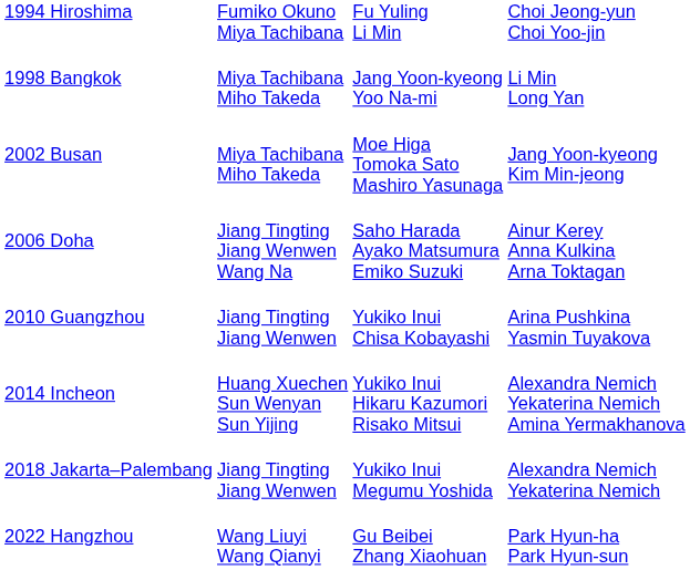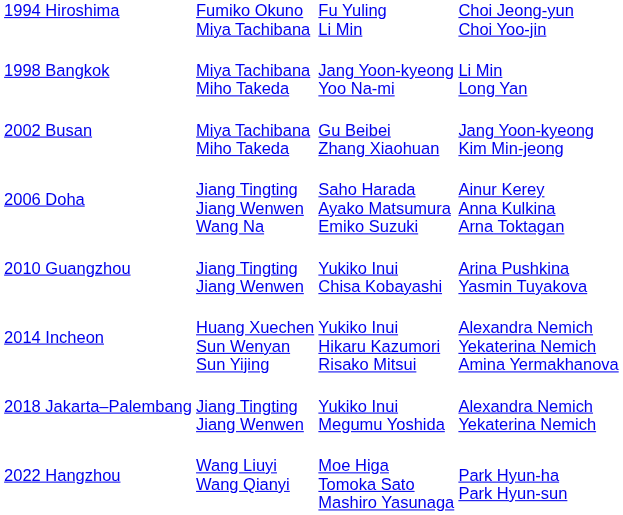 <table>
 <tr>
 <td><a href='#'>1994 Hiroshima</a></td>
 <td><br><a href='#'>Fumiko Okuno</a><br><a href='#'>Miya Tachibana</a></td>
 <td><br><a href='#'>Fu Yuling</a><br><a href='#'>Li Min</a></td>
 <td><br><a href='#'>Choi Jeong-yun</a><br><a href='#'>Choi Yoo-jin</a></td>
 </tr>
 <tr>
 <td><a href='#'>1998 Bangkok</a></td>
 <td><br><a href='#'>Miya Tachibana</a><br><a href='#'>Miho Takeda</a></td>
 <td><br><a href='#'>Jang Yoon-kyeong</a><br><a href='#'>Yoo Na-mi</a></td>
 <td><br><a href='#'>Li Min</a><br><a href='#'>Long Yan</a></td>
 </tr>
 <tr>
 <td><a href='#'>2002 Busan</a></td>
 <td><br><a href='#'>Miya Tachibana</a><br><a href='#'>Miho Takeda</a></td>
-<td><br><a href='#'>Moe Higa</a><br><a href='#'>Tomoka Sato</a><br><a href='#'>Mashiro Yasunaga</a></td>
+<td><br><a href='#'>Gu Beibei</a><br><a href='#'>Zhang Xiaohuan</a></td>
 <td><br><a href='#'>Jang Yoon-kyeong</a><br><a href='#'>Kim Min-jeong</a></td>
 </tr>
 <tr>
 <td><a href='#'>2006 Doha</a></td>
 <td><br><a href='#'>Jiang Tingting</a><br><a href='#'>Jiang Wenwen</a><br><a href='#'>Wang Na</a></td>
 <td><br><a href='#'>Saho Harada</a><br><a href='#'>Ayako Matsumura</a><br><a href='#'>Emiko Suzuki</a></td>
 <td><br><a href='#'>Ainur Kerey</a><br><a href='#'>Anna Kulkina</a><br><a href='#'>Arna Toktagan</a></td>
 </tr>
 <tr>
 <td><a href='#'>2010 Guangzhou</a></td>
 <td><br><a href='#'>Jiang Tingting</a><br><a href='#'>Jiang Wenwen</a></td>
 <td><br><a href='#'>Yukiko Inui</a><br><a href='#'>Chisa Kobayashi</a></td>
 <td valign=top><br><a href='#'>Arina Pushkina</a><br><a href='#'>Yasmin Tuyakova</a></td>
 </tr>
 <tr>
 <td><a href='#'>2014 Incheon</a></td>
 <td><br><a href='#'>Huang Xuechen</a><br><a href='#'>Sun Wenyan</a><br><a href='#'>Sun Yijing</a></td>
 <td><br><a href='#'>Yukiko Inui</a><br><a href='#'>Hikaru Kazumori</a><br><a href='#'>Risako Mitsui</a></td>
 <td><br><a href='#'>Alexandra Nemich</a><br><a href='#'>Yekaterina Nemich</a><br><a href='#'>Amina Yermakhanova</a></td>
 </tr>
 <tr>
 <td><a href='#'>2018 Jakarta–Palembang</a></td>
 <td><br><a href='#'>Jiang Tingting</a><br><a href='#'>Jiang Wenwen</a></td>
 <td><br><a href='#'>Yukiko Inui</a><br><a href='#'>Megumu Yoshida</a></td>
 <td><br><a href='#'>Alexandra Nemich</a><br><a href='#'>Yekaterina Nemich</a></td>
 </tr>
 <tr>
 <td><a href='#'>2022 Hangzhou</a></td>
 <td valign=top><br><a href='#'>Wang Liuyi</a><br><a href='#'>Wang Qianyi</a></td>
-<td><br><a href='#'>Gu Beibei</a><br><a href='#'>Zhang Xiaohuan</a></td>
+<td><br><a href='#'>Moe Higa</a><br><a href='#'>Tomoka Sato</a><br><a href='#'>Mashiro Yasunaga</a></td>
 <td><br><a href='#'>Park Hyun-ha</a><br><a href='#'>Park Hyun-sun</a></td>
 </tr>
 </table>
